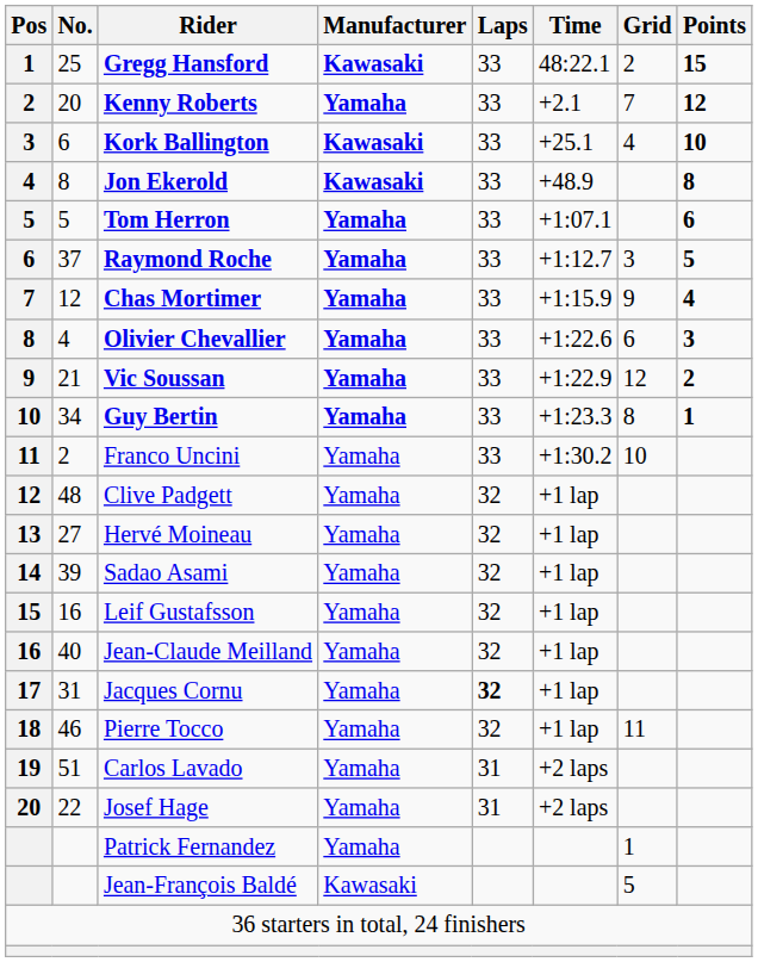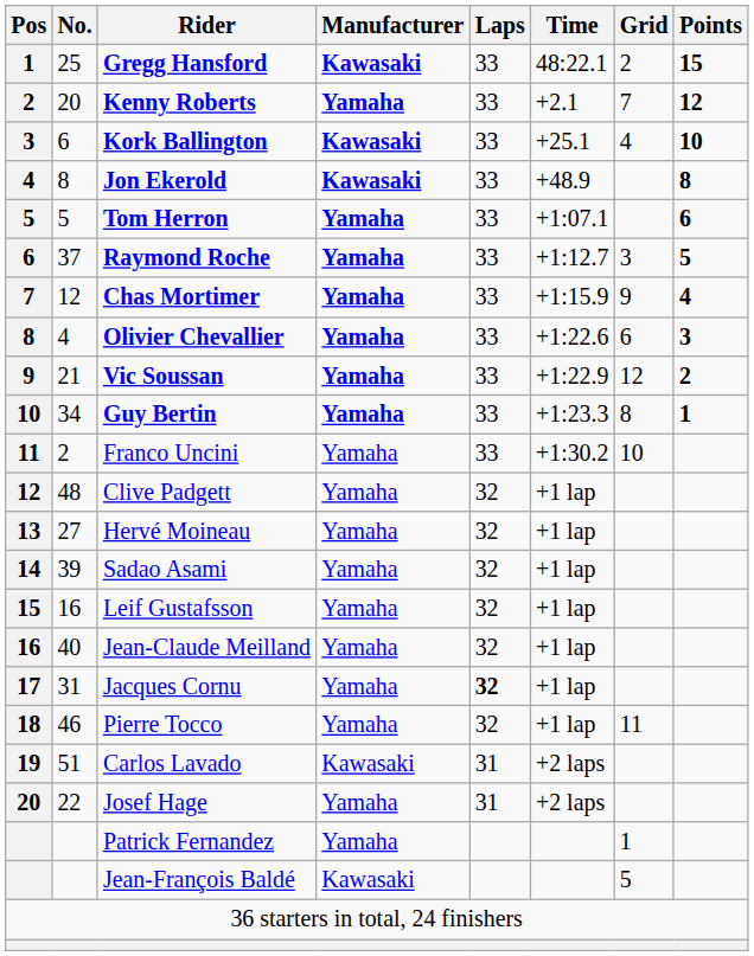 <table class="wikitable" style="font-size: 95%;">
 <tr>
 <th>Pos</th>
 <th>No.</th>
 <th>Rider</th>
 <th>Manufacturer</th>
 <th>Laps</th>
 <th>Time</th>
 <th>Grid</th>
 <th>Points</th>
 </tr>
 <tr>
 <th>1</th>
 <td>25</td>
 <td> <strong><a href='#'>Gregg Hansford</a></strong></td>
 <td><strong><a href='#'>Kawasaki</a></strong></td>
 <td>33</td>
 <td>48:22.1</td>
 <td>2</td>
 <td><strong>15</strong></td>
 </tr>
 <tr>
 <th>2</th>
 <td>20</td>
 <td> <strong><a href='#'>Kenny Roberts</a></strong></td>
 <td><strong><a href='#'>Yamaha</a></strong></td>
 <td>33</td>
 <td>+2.1</td>
 <td>7</td>
 <td><strong>12</strong></td>
 </tr>
 <tr>
 <th>3</th>
 <td>6</td>
 <td> <strong><a href='#'>Kork Ballington</a></strong></td>
 <td><strong><a href='#'>Kawasaki</a></strong></td>
 <td>33</td>
 <td>+25.1</td>
 <td>4</td>
 <td><strong>10</strong></td>
 </tr>
 <tr>
 <th>4</th>
 <td>8</td>
 <td> <strong><a href='#'>Jon Ekerold</a></strong></td>
 <td><strong><a href='#'>Kawasaki</a></strong></td>
 <td>33</td>
 <td>+48.9</td>
 <td></td>
 <td><strong>8</strong></td>
 </tr>
 <tr>
 <th>5</th>
 <td>5</td>
 <td> <strong><a href='#'>Tom Herron</a></strong></td>
 <td><strong><a href='#'>Yamaha</a></strong></td>
 <td>33</td>
 <td>+1:07.1</td>
 <td></td>
 <td><strong>6</strong></td>
 </tr>
 <tr>
 <th>6</th>
 <td>37</td>
 <td> <strong><a href='#'>Raymond Roche</a></strong></td>
 <td><strong><a href='#'>Yamaha</a></strong></td>
 <td>33</td>
 <td>+1:12.7</td>
 <td>3</td>
 <td><strong>5</strong></td>
 </tr>
 <tr>
 <th>7</th>
 <td>12</td>
 <td> <strong><a href='#'>Chas Mortimer</a></strong></td>
 <td><strong><a href='#'>Yamaha</a></strong></td>
 <td>33</td>
 <td>+1:15.9</td>
 <td>9</td>
 <td><strong>4</strong></td>
 </tr>
 <tr>
 <th>8</th>
 <td>4</td>
 <td> <strong><a href='#'>Olivier Chevallier</a></strong></td>
 <td><strong><a href='#'>Yamaha</a></strong></td>
 <td>33</td>
 <td>+1:22.6</td>
 <td>6</td>
 <td><strong>3</strong></td>
 </tr>
 <tr>
 <th>9</th>
 <td>21</td>
 <td> <strong><a href='#'>Vic Soussan</a></strong></td>
 <td><strong><a href='#'>Yamaha</a></strong></td>
 <td>33</td>
 <td>+1:22.9</td>
 <td>12</td>
 <td><strong>2</strong></td>
 </tr>
 <tr>
 <th>10</th>
 <td>34</td>
 <td> <strong><a href='#'>Guy Bertin</a></strong></td>
 <td><strong><a href='#'>Yamaha</a></strong></td>
 <td>33</td>
 <td>+1:23.3</td>
 <td>8</td>
 <td><strong>1</strong></td>
 </tr>
 <tr>
 <th>11</th>
 <td>2</td>
 <td> <a href='#'>Franco Uncini</a></td>
 <td><a href='#'>Yamaha</a></td>
 <td>33</td>
 <td>+1:30.2</td>
 <td>10</td>
 <td></td>
 </tr>
 <tr>
 <th>12</th>
 <td>48</td>
 <td> <a href='#'>Clive Padgett</a></td>
 <td><a href='#'>Yamaha</a></td>
 <td>32</td>
 <td>+1 lap</td>
 <td></td>
 <td></td>
 </tr>
 <tr>
 <th>13</th>
 <td>27</td>
 <td> <a href='#'>Hervé Moineau</a></td>
 <td><a href='#'>Yamaha</a></td>
 <td>32</td>
 <td>+1 lap</td>
 <td></td>
 <td></td>
 </tr>
 <tr>
 <th>14</th>
 <td>39</td>
 <td> <a href='#'>Sadao Asami</a></td>
 <td><a href='#'>Yamaha</a></td>
 <td>32</td>
 <td>+1 lap</td>
 <td></td>
 <td></td>
 </tr>
 <tr>
 <th>15</th>
 <td>16</td>
 <td> <a href='#'>Leif Gustafsson</a></td>
 <td><a href='#'>Yamaha</a></td>
 <td>32</td>
 <td>+1 lap</td>
 <td></td>
 <td></td>
 </tr>
 <tr>
 <th>16</th>
 <td>40</td>
 <td> <a href='#'>Jean-Claude Meilland</a></td>
 <td><a href='#'>Yamaha</a></td>
 <td>32</td>
 <td>+1 lap</td>
 <td></td>
 <td></td>
 </tr>
 <tr>
 <th>17</th>
 <td>31</td>
 <td> <a href='#'>Jacques Cornu</a></td>
 <td><a href='#'>Yamaha</a></td>
 <td><strong>32</strong></td>
 <td>+1 lap</td>
 <td></td>
 <td></td>
 </tr>
 <tr>
 <th>18</th>
 <td>46</td>
 <td> <a href='#'>Pierre Tocco</a></td>
 <td><a href='#'>Yamaha</a></td>
 <td>32</td>
 <td>+1 lap</td>
 <td>11</td>
 <td></td>
 </tr>
 <tr>
 <th>19</th>
 <td>51</td>
 <td> <a href='#'>Carlos Lavado</a></td>
-<td><a href='#'>Yamaha</a></td>
+<td><a href='#'>Kawasaki</a></td>
 <td>31</td>
 <td>+2 laps</td>
 <td></td>
 <td></td>
 </tr>
 <tr>
 <th>20</th>
 <td>22</td>
 <td> <a href='#'>Josef Hage</a></td>
 <td><a href='#'>Yamaha</a></td>
 <td>31</td>
 <td>+2 laps</td>
 <td></td>
 <td></td>
 </tr>
 <tr>
 <th></th>
 <td></td>
 <td> <a href='#'>Patrick Fernandez</a></td>
 <td><a href='#'>Yamaha</a></td>
 <td></td>
 <td></td>
 <td>1</td>
 <td></td>
 </tr>
 <tr>
 <th></th>
 <td></td>
 <td> <a href='#'>Jean-François Baldé</a></td>
 <td><a href='#'>Kawasaki</a></td>
 <td></td>
 <td></td>
 <td>5</td>
 <td></td>
 </tr>
 <tr>
 <td colspan=8 align=center>36 starters in total, 24 finishers</td>
 </tr>
 <tr>
 <th colspan=8></th>
 </tr>
 </table>
